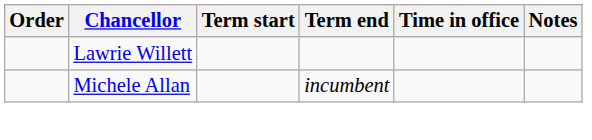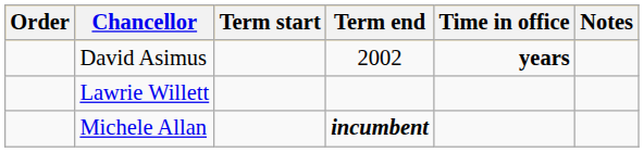 <table class="wikitable">
 <tr style="background:#fc3;">
 <th>Order</th>
 <th><a href='#'>Chancellor</a></th>
 <th>Term start</th>
 <th>Term end</th>
 <th>Time in office</th>
 <th>Notes</th>
+</tr>
+<tr>
+<td align=center></td>
+<td>David Asimus </td>
+<td align=center></td>
+<td align=center>2002</td>
+<td align=right><strong> years</strong></td>
+<td></td>
 </tr>
 <tr>
 <td align=center></td>
 <td><a href='#'>Lawrie Willett</a> </td>
 <td align=center></td>
 <td align=center></td>
 <td align=right></td>
 <td></td>
 </tr>
 <tr>
 <td align=center></td>
 <td><a href='#'>Michele Allan</a></td>
 <td align=center></td>
-<td align=center><em>incumbent</em></td>
+<td align=center><strong><em>incumbent</em></strong></td>
 <td align=right></td>
 <td></td>
 </tr>
 </table>
